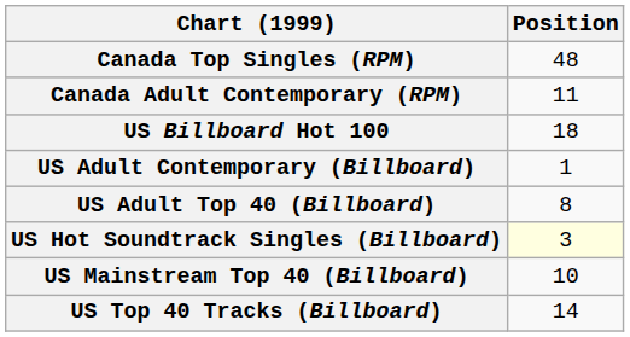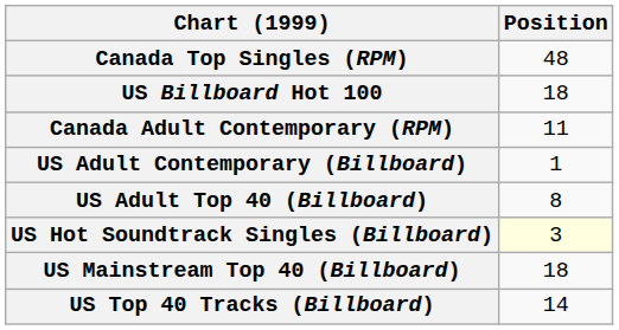 <table class="wikitable sortable plainrowheaders" style="text-align:center">
 <tr>
 <th>Chart (1999)</th>
 <th>Position</th>
 </tr>
 <tr>
 <th scope="row">Canada Top Singles (<em>RPM</em>)</th>
 <td>48</td>
 </tr>
 <tr>
+<th scope="row">US <em>Billboard</em> Hot 100</th>
+<td>18</td>
+</tr>
+<tr>
 <th scope="row">Canada Adult Contemporary (<em>RPM</em>)</th>
 <td>11</td>
-</tr>
-<tr>
-<th scope="row">US <em>Billboard</em> Hot 100</th>
-<td>18</td>
 </tr>
 <tr>
 <th scope="row">US Adult Contemporary (<em>Billboard</em>)</th>
 <td>1</td>
 </tr>
 <tr>
 <th scope="row">US Adult Top 40 (<em>Billboard</em>)</th>
 <td>8</td>
 </tr>
 <tr>
 <th scope="row">US Hot Soundtrack Singles (<em>Billboard</em>)</th>
 <td style="background: lightyellow;">3</td>
 </tr>
 <tr>
 <th scope="row">US Mainstream Top 40 (<em>Billboard</em>)</th>
-<td>10</td>
+<td>18</td>
 </tr>
 <tr>
 <th scope="row">US Top 40 Tracks (<em>Billboard</em>)</th>
 <td>14</td>
 </tr>
 </table>
